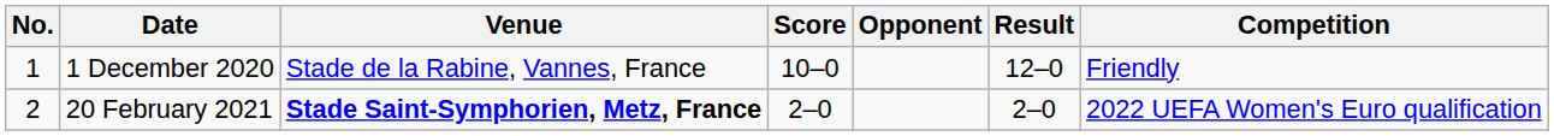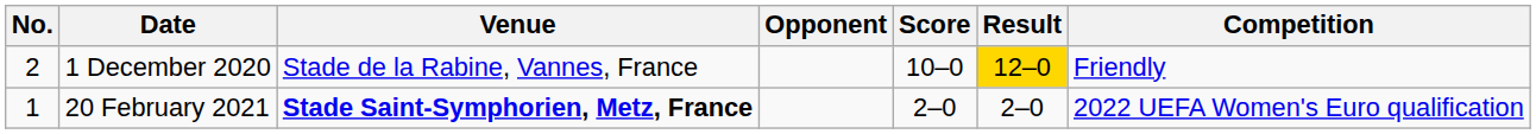 <table class="wikitable plainrowheaders">
 <tr>
 <th scope="col">No.</th>
 <th scope="col">Date</th>
 <th scope="col">Venue</th>
+<th scope="col">Opponent</th>
 <th scope="col">Score</th>
-<th scope="col">Opponent</th>
 <th scope="col">Result</th>
 <th scope="col">Competition</th>
 </tr>
 <tr>
-<td align="center">1</td>
+<td align="center">2</td>
 <td>1 December 2020</td>
 <td><a href='#'>Stade de la Rabine</a>, <a href='#'>Vannes</a>, France</td>
+<td></td>
 <td align="center">10–0</td>
-<td></td>
-<td align="center">12–0</td>
+<td align="center" style="background: gold;">12–0</td>
 <td><a href='#'>Friendly</a></td>
 </tr>
 <tr>
-<td align="center">2</td>
+<td align="center">1</td>
 <td>20 February 2021</td>
 <td><strong><a href='#'>Stade Saint-Symphorien</a>, <a href='#'>Metz</a>, France</strong></td>
+<td></td>
 <td align="center">2–0</td>
-<td></td>
 <td align="center">2–0</td>
 <td><a href='#'>2022 UEFA Women's Euro qualification</a></td>
 </tr>
 </table>
